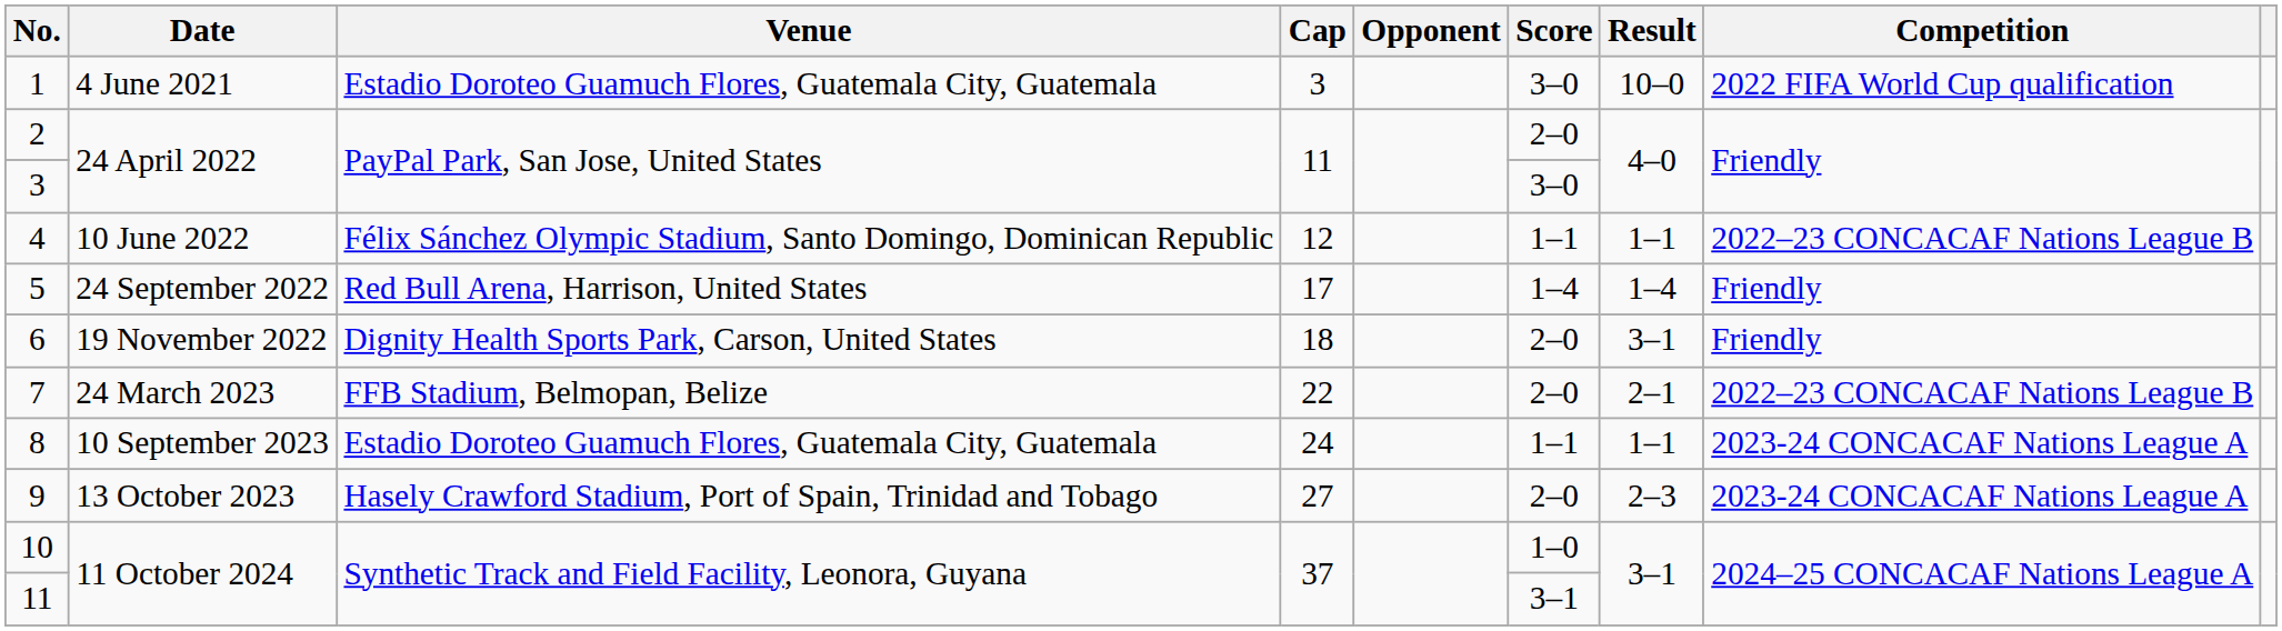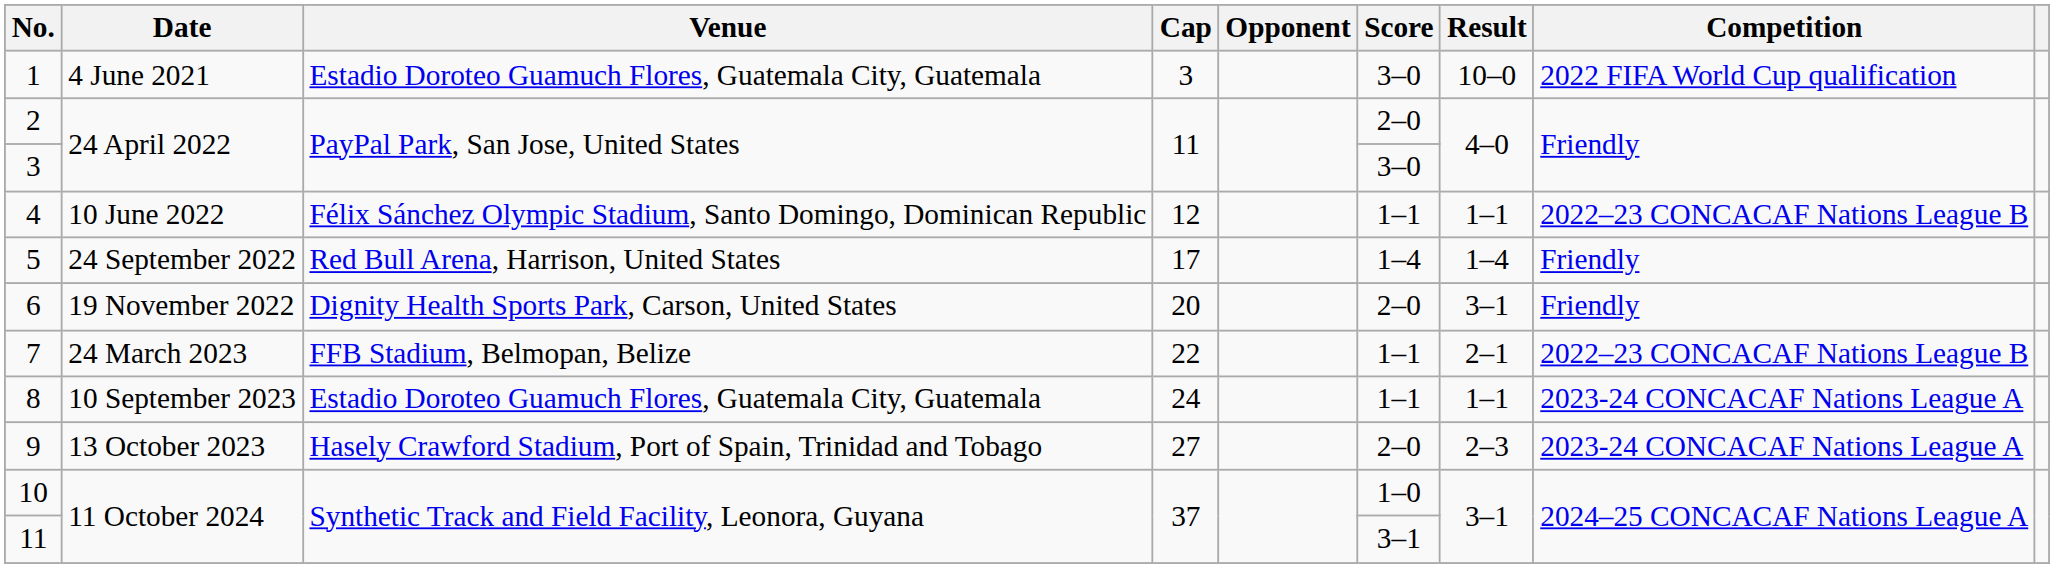 <table class="wikitable sortable">
 <tr>
 <th scope="col">No.</th>
 <th scope="col">Date</th>
 <th scope="col">Venue</th>
 <th scope="col">Cap</th>
 <th scope="col">Opponent</th>
 <th scope="col">Score</th>
 <th scope="col">Result</th>
 <th scope="col">Competition</th>
 <th scope="col" class="unsortable"></th>
 </tr>
 <tr>
 <td style="text-align: center;">1</td>
 <td>4 June 2021</td>
 <td><a href='#'>Estadio Doroteo Guamuch Flores</a>, Guatemala City, Guatemala</td>
 <td style="text-align: center;">3</td>
 <td></td>
 <td style="text-align: center;">3–0</td>
 <td style="text-align: center;">10–0</td>
 <td><a href='#'>2022 FIFA World Cup qualification</a></td>
 <td style="text-align: center;"></td>
 </tr>
 <tr>
 <td style="text-align: center;">2</td>
 <td rowspan="2">24 April 2022</td>
 <td rowspan="2"><a href='#'>PayPal Park</a>, San Jose, United States</td>
 <td rowspan="2" style="text-align: center;">11</td>
 <td rowspan="2"></td>
 <td style="text-align: center;">2–0</td>
 <td rowspan="2" style="text-align: center;">4–0</td>
 <td rowspan="2"><a href='#'>Friendly</a></td>
 <td rowspan="2" style="text-align: center;"></td>
 </tr>
 <tr>
 <td style="text-align: center;">3</td>
 <td style="text-align: center;">3–0</td>
 </tr>
 <tr>
 <td style="text-align: center;">4</td>
 <td>10 June 2022</td>
 <td><a href='#'>Félix Sánchez Olympic Stadium</a>, Santo Domingo, Dominican Republic</td>
 <td style="text-align: center;">12</td>
 <td></td>
 <td style="text-align: center;">1–1</td>
 <td style="text-align: center;">1–1</td>
 <td><a href='#'>2022–23 CONCACAF Nations League B</a></td>
 <td style="text-align: center;"></td>
 </tr>
 <tr>
 <td style="text-align: center;">5</td>
 <td>24 September 2022</td>
 <td><a href='#'>Red Bull Arena</a>, Harrison, United States</td>
 <td style="text-align: center;">17</td>
 <td></td>
 <td style="text-align: center;">1–4</td>
 <td style="text-align: center;">1–4</td>
 <td><a href='#'>Friendly</a></td>
 <td style="text-align: center;"></td>
 </tr>
 <tr>
 <td style="text-align: center;">6</td>
 <td>19 November 2022</td>
 <td><a href='#'>Dignity Health Sports Park</a>, Carson, United States</td>
-<td style="text-align: center;">18</td>
+<td style="text-align: center;">20</td>
 <td></td>
 <td style="text-align: center;">2–0</td>
 <td style="text-align: center;">3–1</td>
 <td><a href='#'>Friendly</a></td>
 <td style="text-align: center;"></td>
 </tr>
 <tr>
 <td style="text-align: center;">7</td>
 <td>24 March 2023</td>
 <td><a href='#'>FFB Stadium</a>, Belmopan, Belize</td>
 <td style="text-align: center;">22</td>
 <td></td>
-<td style="text-align: center;">2–0</td>
+<td style="text-align: center;">1–1</td>
 <td style="text-align: center;">2–1</td>
 <td><a href='#'>2022–23 CONCACAF Nations League B</a></td>
 <td style="text-align: center;"></td>
 </tr>
 <tr>
 <td style="text-align: center;">8</td>
 <td>10 September 2023</td>
 <td><a href='#'>Estadio Doroteo Guamuch Flores</a>, Guatemala City, Guatemala</td>
 <td style="text-align: center;">24</td>
 <td></td>
 <td style="text-align: center;">1–1</td>
 <td style="text-align: center;">1–1</td>
 <td><a href='#'>2023-24 CONCACAF Nations League A</a></td>
 <td style="text-align: center;"></td>
 </tr>
 <tr>
 <td style="text-align: center;">9</td>
 <td>13 October 2023</td>
 <td><a href='#'>Hasely Crawford Stadium</a>, Port of Spain, Trinidad and Tobago</td>
 <td style="text-align: center;">27</td>
 <td></td>
 <td style="text-align: center;">2–0</td>
 <td style="text-align: center;">2–3</td>
 <td><a href='#'>2023-24 CONCACAF Nations League A</a></td>
 <td style="text-align: center;"></td>
 </tr>
 <tr>
 <td style="text-align: center;">10</td>
 <td rowspan="2">11 October 2024</td>
 <td rowspan="2"><a href='#'>Synthetic Track and Field Facility</a>, Leonora, Guyana</td>
 <td rowspan="2" style="text-align: center;">37</td>
 <td rowspan="2"></td>
 <td style="text-align: center;">1–0</td>
 <td rowspan="2" style="text-align: center;">3–1</td>
 <td rowspan="2"><a href='#'>2024–25 CONCACAF Nations League A</a></td>
 <td rowspan="2" style="text-align: center;"></td>
 </tr>
 <tr>
 <td style="text-align: center;">11</td>
 <td style="text-align: center;">3–1</td>
 </tr>
 </table>
